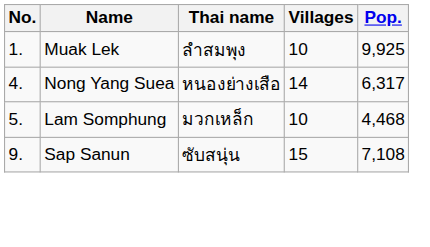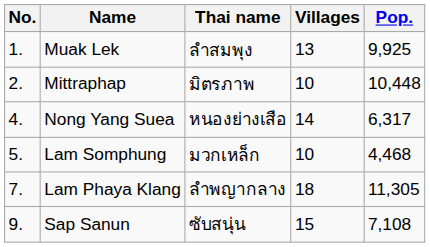 <table class="wikitable sortable">
 <tr>
 <th>No.</th>
 <th align=left>Name</th>
 <th align=left>Thai name</th>
 <th>Villages</th>
 <th><a href='#'>Pop.</a></th>
 </tr>
 <tr>
 <td>1.</td>
 <td>Muak Lek</td>
 <td>ลำสมพุง</td>
+<td>13</td>
+<td>9,925</td>
+</tr>
+<tr>
+<td>2.</td>
+<td>Mittraphap</td>
+<td>มิตรภาพ</td>
 <td>10</td>
-<td>9,925</td>
+<td>10,448</td>
 </tr>
 <tr>
 <td>4.</td>
 <td>Nong Yang Suea</td>
 <td>หนองย่างเสือ</td>
 <td>14</td>
 <td>6,317</td>
 </tr>
 <tr>
 <td>5.</td>
 <td>Lam Somphung</td>
 <td>มวกเหล็ก</td>
 <td>10</td>
 <td>4,468</td>
 </tr>
 <tr>
+<td>7.</td>
+<td>Lam Phaya Klang</td>
+<td>ลำพญากลาง</td>
+<td>18</td>
+<td>11,305</td>
+</tr>
+<tr>
 <td>9.</td>
 <td>Sap Sanun</td>
 <td>ซับสนุ่น</td>
 <td>15</td>
 <td>7,108</td>
 </tr>
 </table>
